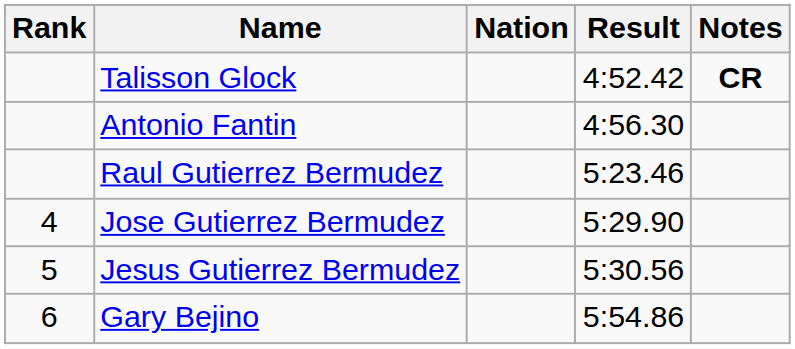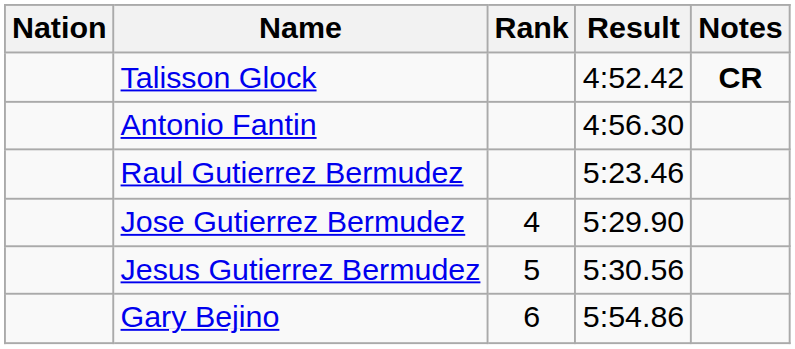 <table class="wikitable sortable" style="text-align:center">
 <tr>
+<th>Nation</th>
+<th>Name</th>
 <th>Rank</th>
-<th>Name</th>
-<th>Nation</th>
 <th>Result</th>
 <th>Notes</th>
 </tr>
 <tr>
+<td align=left></td>
+<td align="left"><a href='#'>Talisson Glock</a></td>
 <td></td>
-<td align="left"><a href='#'>Talisson Glock</a></td>
-<td align=left></td>
 <td>4:52.42</td>
 <td><strong>CR</strong></td>
 </tr>
 <tr>
+<td align=left></td>
+<td align="left"><a href='#'>Antonio Fantin</a></td>
 <td></td>
-<td align="left"><a href='#'>Antonio Fantin</a></td>
-<td align=left></td>
 <td>4:56.30</td>
 <td></td>
 </tr>
 <tr>
+<td align=left></td>
+<td align="left"><a href='#'>Raul Gutierrez Bermudez</a></td>
 <td></td>
-<td align="left"><a href='#'>Raul Gutierrez Bermudez</a></td>
-<td align=left></td>
 <td>5:23.46</td>
 <td></td>
 </tr>
 <tr>
+<td align=left></td>
+<td align="left"><a href='#'>Jose Gutierrez Bermudez</a></td>
 <td>4</td>
-<td align="left"><a href='#'>Jose Gutierrez Bermudez</a></td>
-<td align=left></td>
 <td>5:29.90</td>
 <td></td>
 </tr>
 <tr>
+<td align=left></td>
+<td align="left"><a href='#'>Jesus Gutierrez Bermudez</a></td>
 <td>5</td>
-<td align="left"><a href='#'>Jesus Gutierrez Bermudez</a></td>
-<td align=left></td>
 <td>5:30.56</td>
 <td></td>
 </tr>
 <tr>
+<td align=left></td>
+<td align="left"><a href='#'>Gary Bejino</a></td>
 <td>6</td>
-<td align="left"><a href='#'>Gary Bejino</a></td>
-<td align=left></td>
 <td>5:54.86</td>
 <td></td>
 </tr>
 </table>
